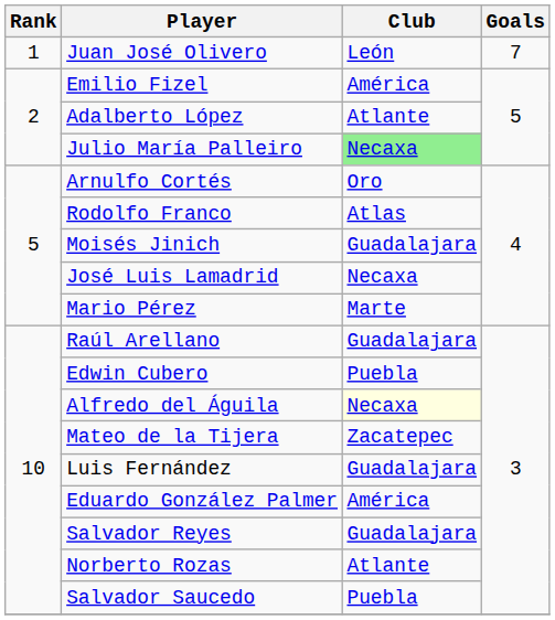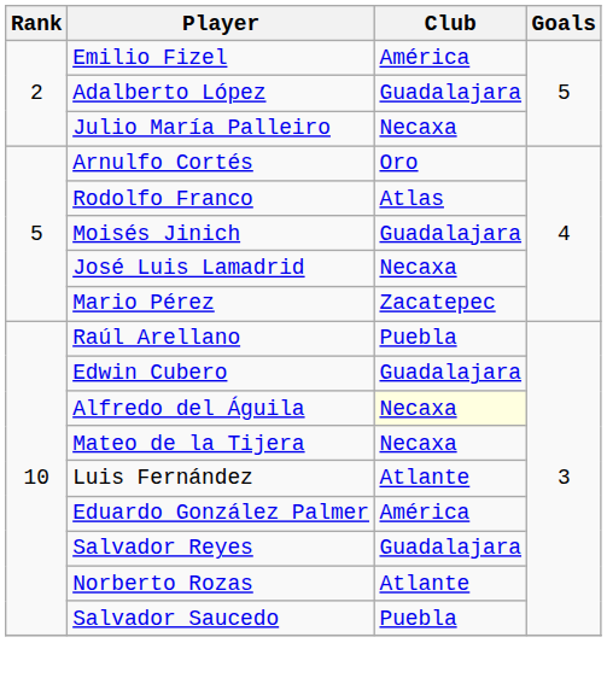 <table class="wikitable" style="text-align:center">
 <tr>
 <th>Rank</th>
 <th>Player</th>
 <th>Club</th>
 <th>Goals</th>
-</tr>
-<tr>
-<td>1</td>
-<td align="left"> <a href='#'>Juan José Olivero</a></td>
-<td align="left"><a href='#'>León</a></td>
-<td>7</td>
 </tr>
 <tr>
 <td rowspan="3">2</td>
 <td align="left"> <a href='#'>Emilio Fizel</a></td>
 <td align="left"><a href='#'>América</a></td>
 <td rowspan="3">5</td>
 </tr>
 <tr>
 <td align="left"> <a href='#'>Adalberto López</a></td>
-<td align="left"><a href='#'>Atlante</a></td>
+<td align="left"><a href='#'>Guadalajara</a></td>
 </tr>
 <tr>
 <td align="left"> <a href='#'>Julio María Palleiro</a></td>
-<td align="left" style="background: lightgreen;"><a href='#'>Necaxa</a></td>
+<td align="left"><a href='#'>Necaxa</a></td>
 </tr>
 <tr>
 <td rowspan="5">5</td>
 <td align="left"> <a href='#'>Arnulfo Cortés</a></td>
 <td align="left"><a href='#'>Oro</a></td>
 <td rowspan="5">4</td>
 </tr>
 <tr>
 <td align="left"> <a href='#'>Rodolfo Franco</a></td>
 <td align="left"><a href='#'>Atlas</a></td>
 </tr>
 <tr>
 <td align="left"> <a href='#'>Moisés Jinich</a></td>
 <td align="left"><a href='#'>Guadalajara</a></td>
 </tr>
 <tr>
 <td align="left"> <a href='#'>José Luis Lamadrid</a></td>
 <td align="left"><a href='#'>Necaxa</a></td>
 </tr>
 <tr>
 <td align="left"> <a href='#'>Mario Pérez</a></td>
-<td align="left"><a href='#'>Marte</a></td>
+<td align="left"><a href='#'>Zacatepec</a></td>
 </tr>
 <tr>
 <td rowspan="9">10</td>
 <td align="left"> <a href='#'>Raúl Arellano</a></td>
-<td align="left"><a href='#'>Guadalajara</a></td>
+<td align="left"><a href='#'>Puebla</a></td>
 <td rowspan="9">3</td>
 </tr>
 <tr>
 <td align="left"> <a href='#'>Edwin Cubero</a></td>
-<td align="left"><a href='#'>Puebla</a></td>
+<td align="left"><a href='#'>Guadalajara</a></td>
 </tr>
 <tr>
 <td align="left"> <a href='#'>Alfredo del Águila</a></td>
 <td align="left" style="background: lightyellow;"><a href='#'>Necaxa</a></td>
 </tr>
 <tr>
 <td align="left"> <a href='#'>Mateo de la Tijera</a></td>
-<td align="left"><a href='#'>Zacatepec</a></td>
+<td align="left"><a href='#'>Necaxa</a></td>
 </tr>
 <tr>
 <td align="left"> Luis Fernández</td>
-<td align="left"><a href='#'>Guadalajara</a></td>
+<td align="left"><a href='#'>Atlante</a></td>
 </tr>
 <tr>
 <td align="left"> <a href='#'>Eduardo González Palmer</a></td>
 <td align="left"><a href='#'>América</a></td>
 </tr>
 <tr>
 <td align="left"> <a href='#'>Salvador Reyes</a></td>
 <td align="left"><a href='#'>Guadalajara</a></td>
 </tr>
 <tr>
 <td align="left"> <a href='#'>Norberto Rozas</a></td>
 <td align="left"><a href='#'>Atlante</a></td>
 </tr>
 <tr>
 <td align="left"> <a href='#'>Salvador Saucedo</a></td>
 <td align="left"><a href='#'>Puebla</a></td>
 </tr>
 <tr>
 </tr>
 </table>
